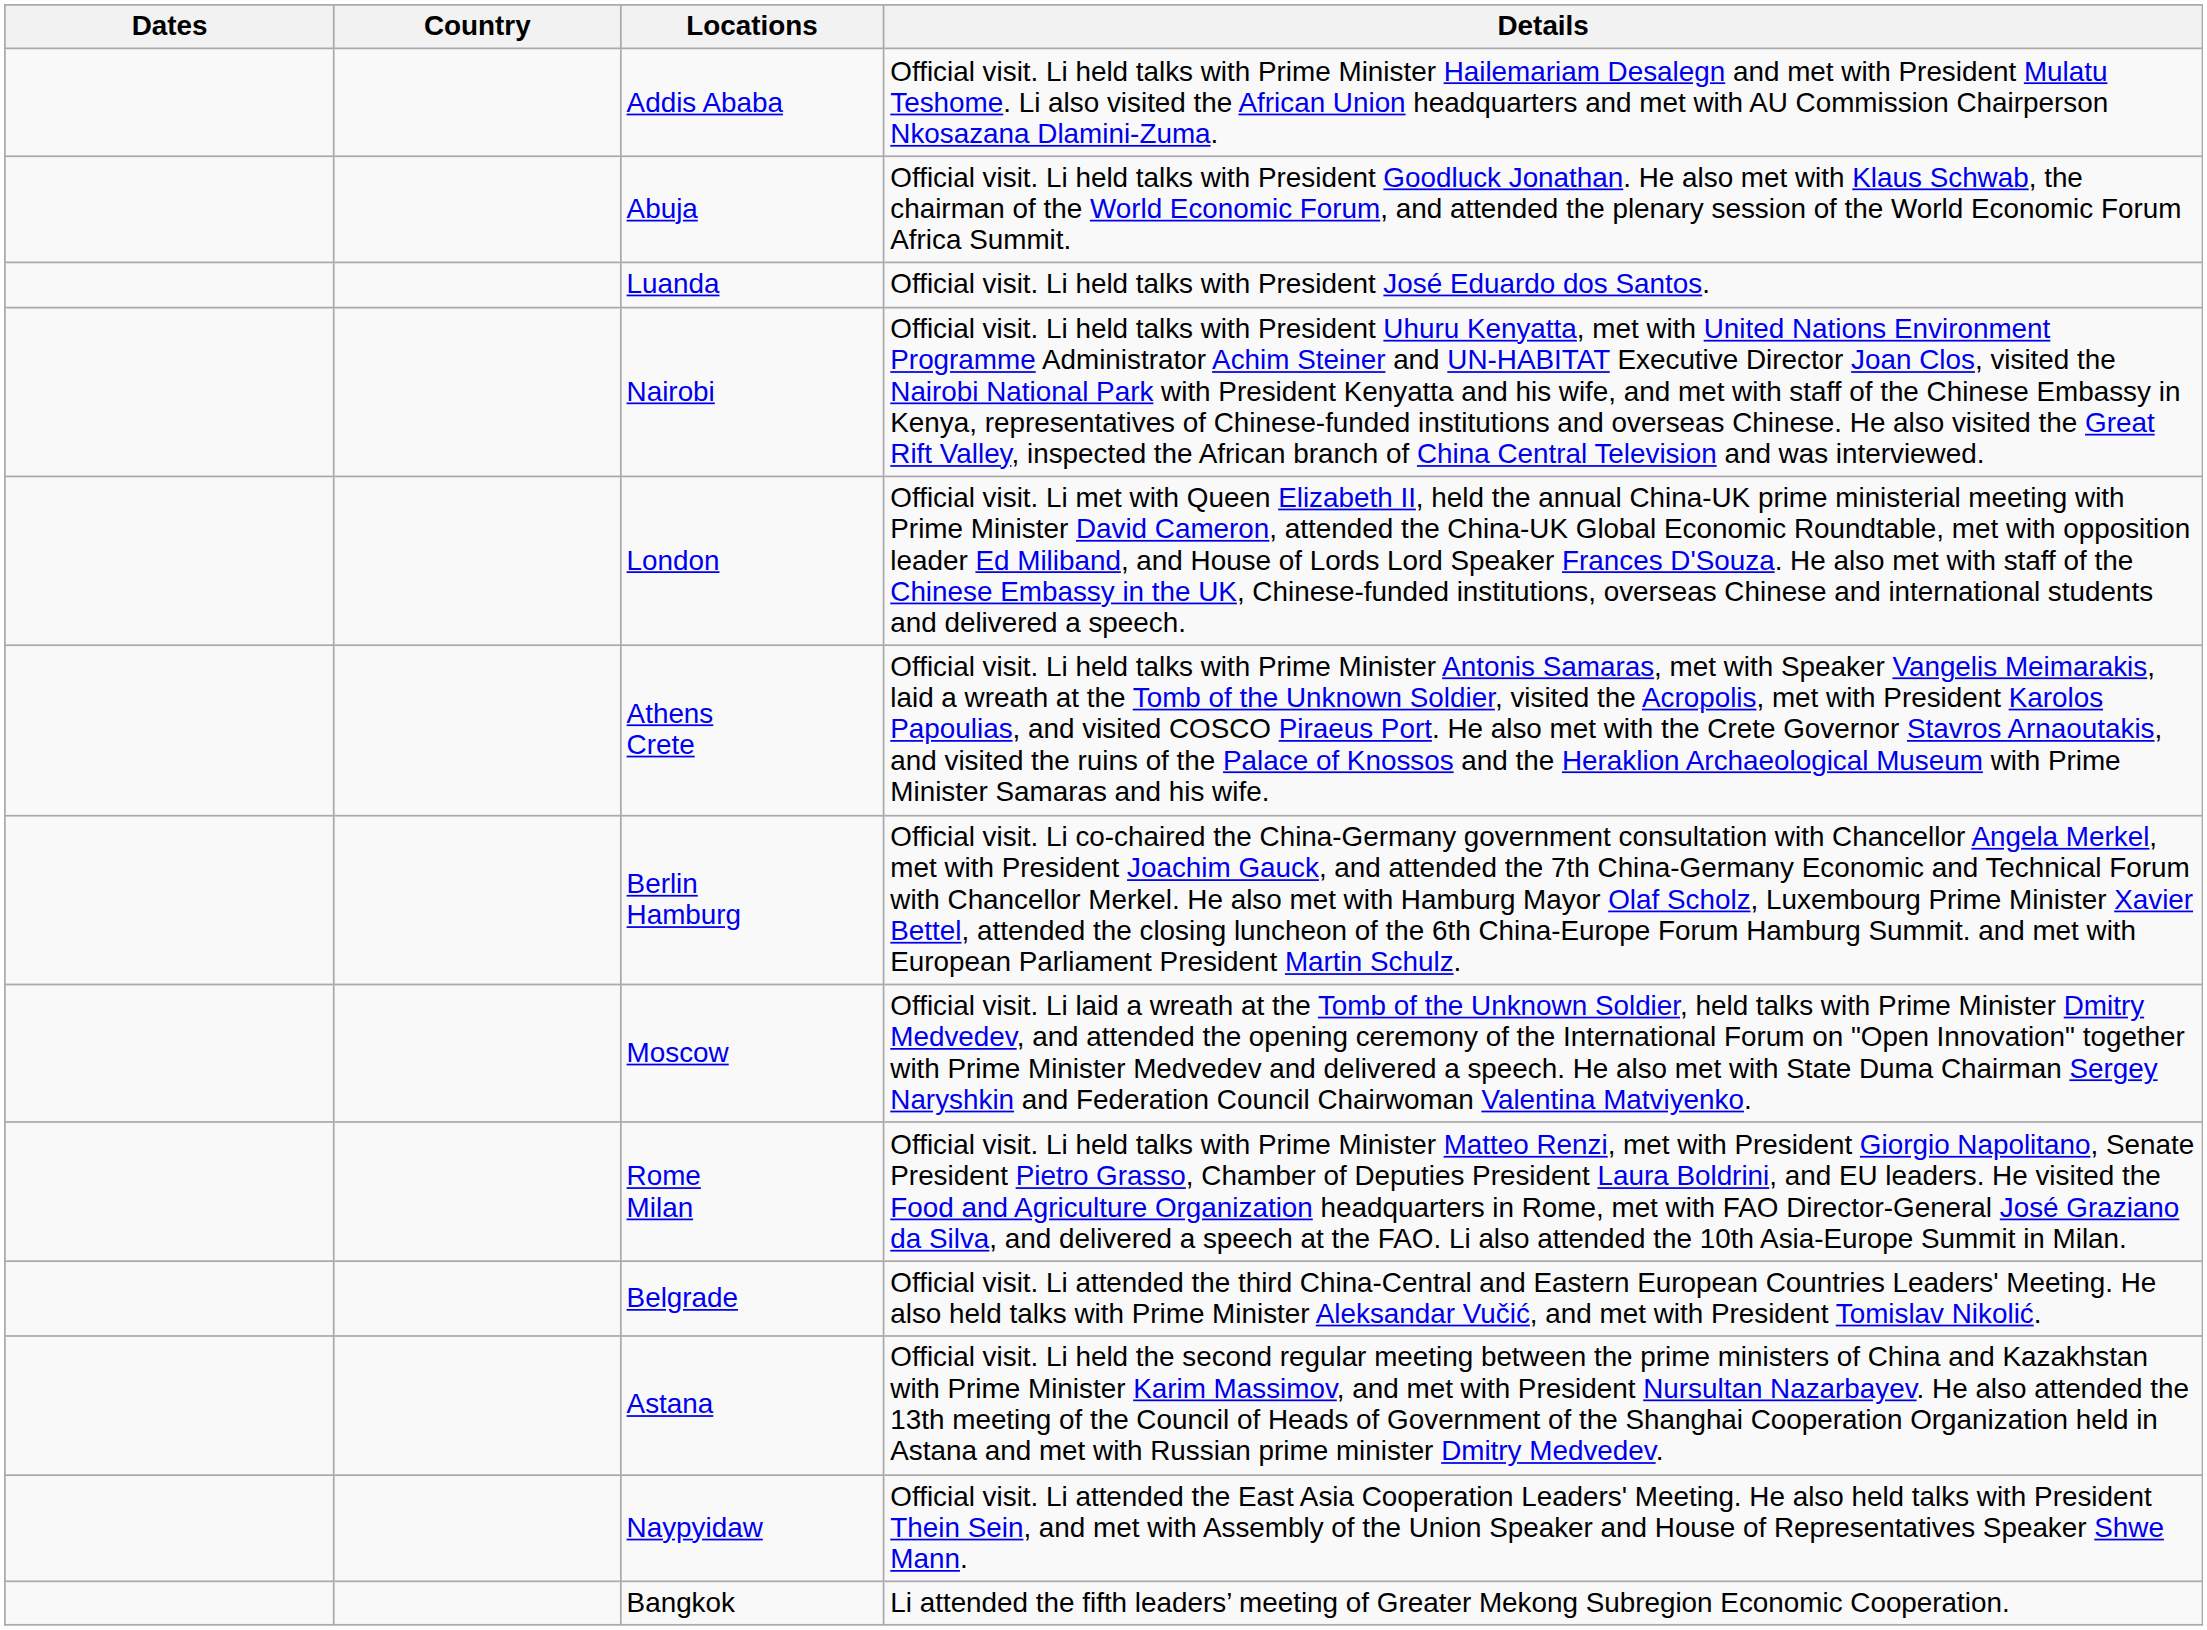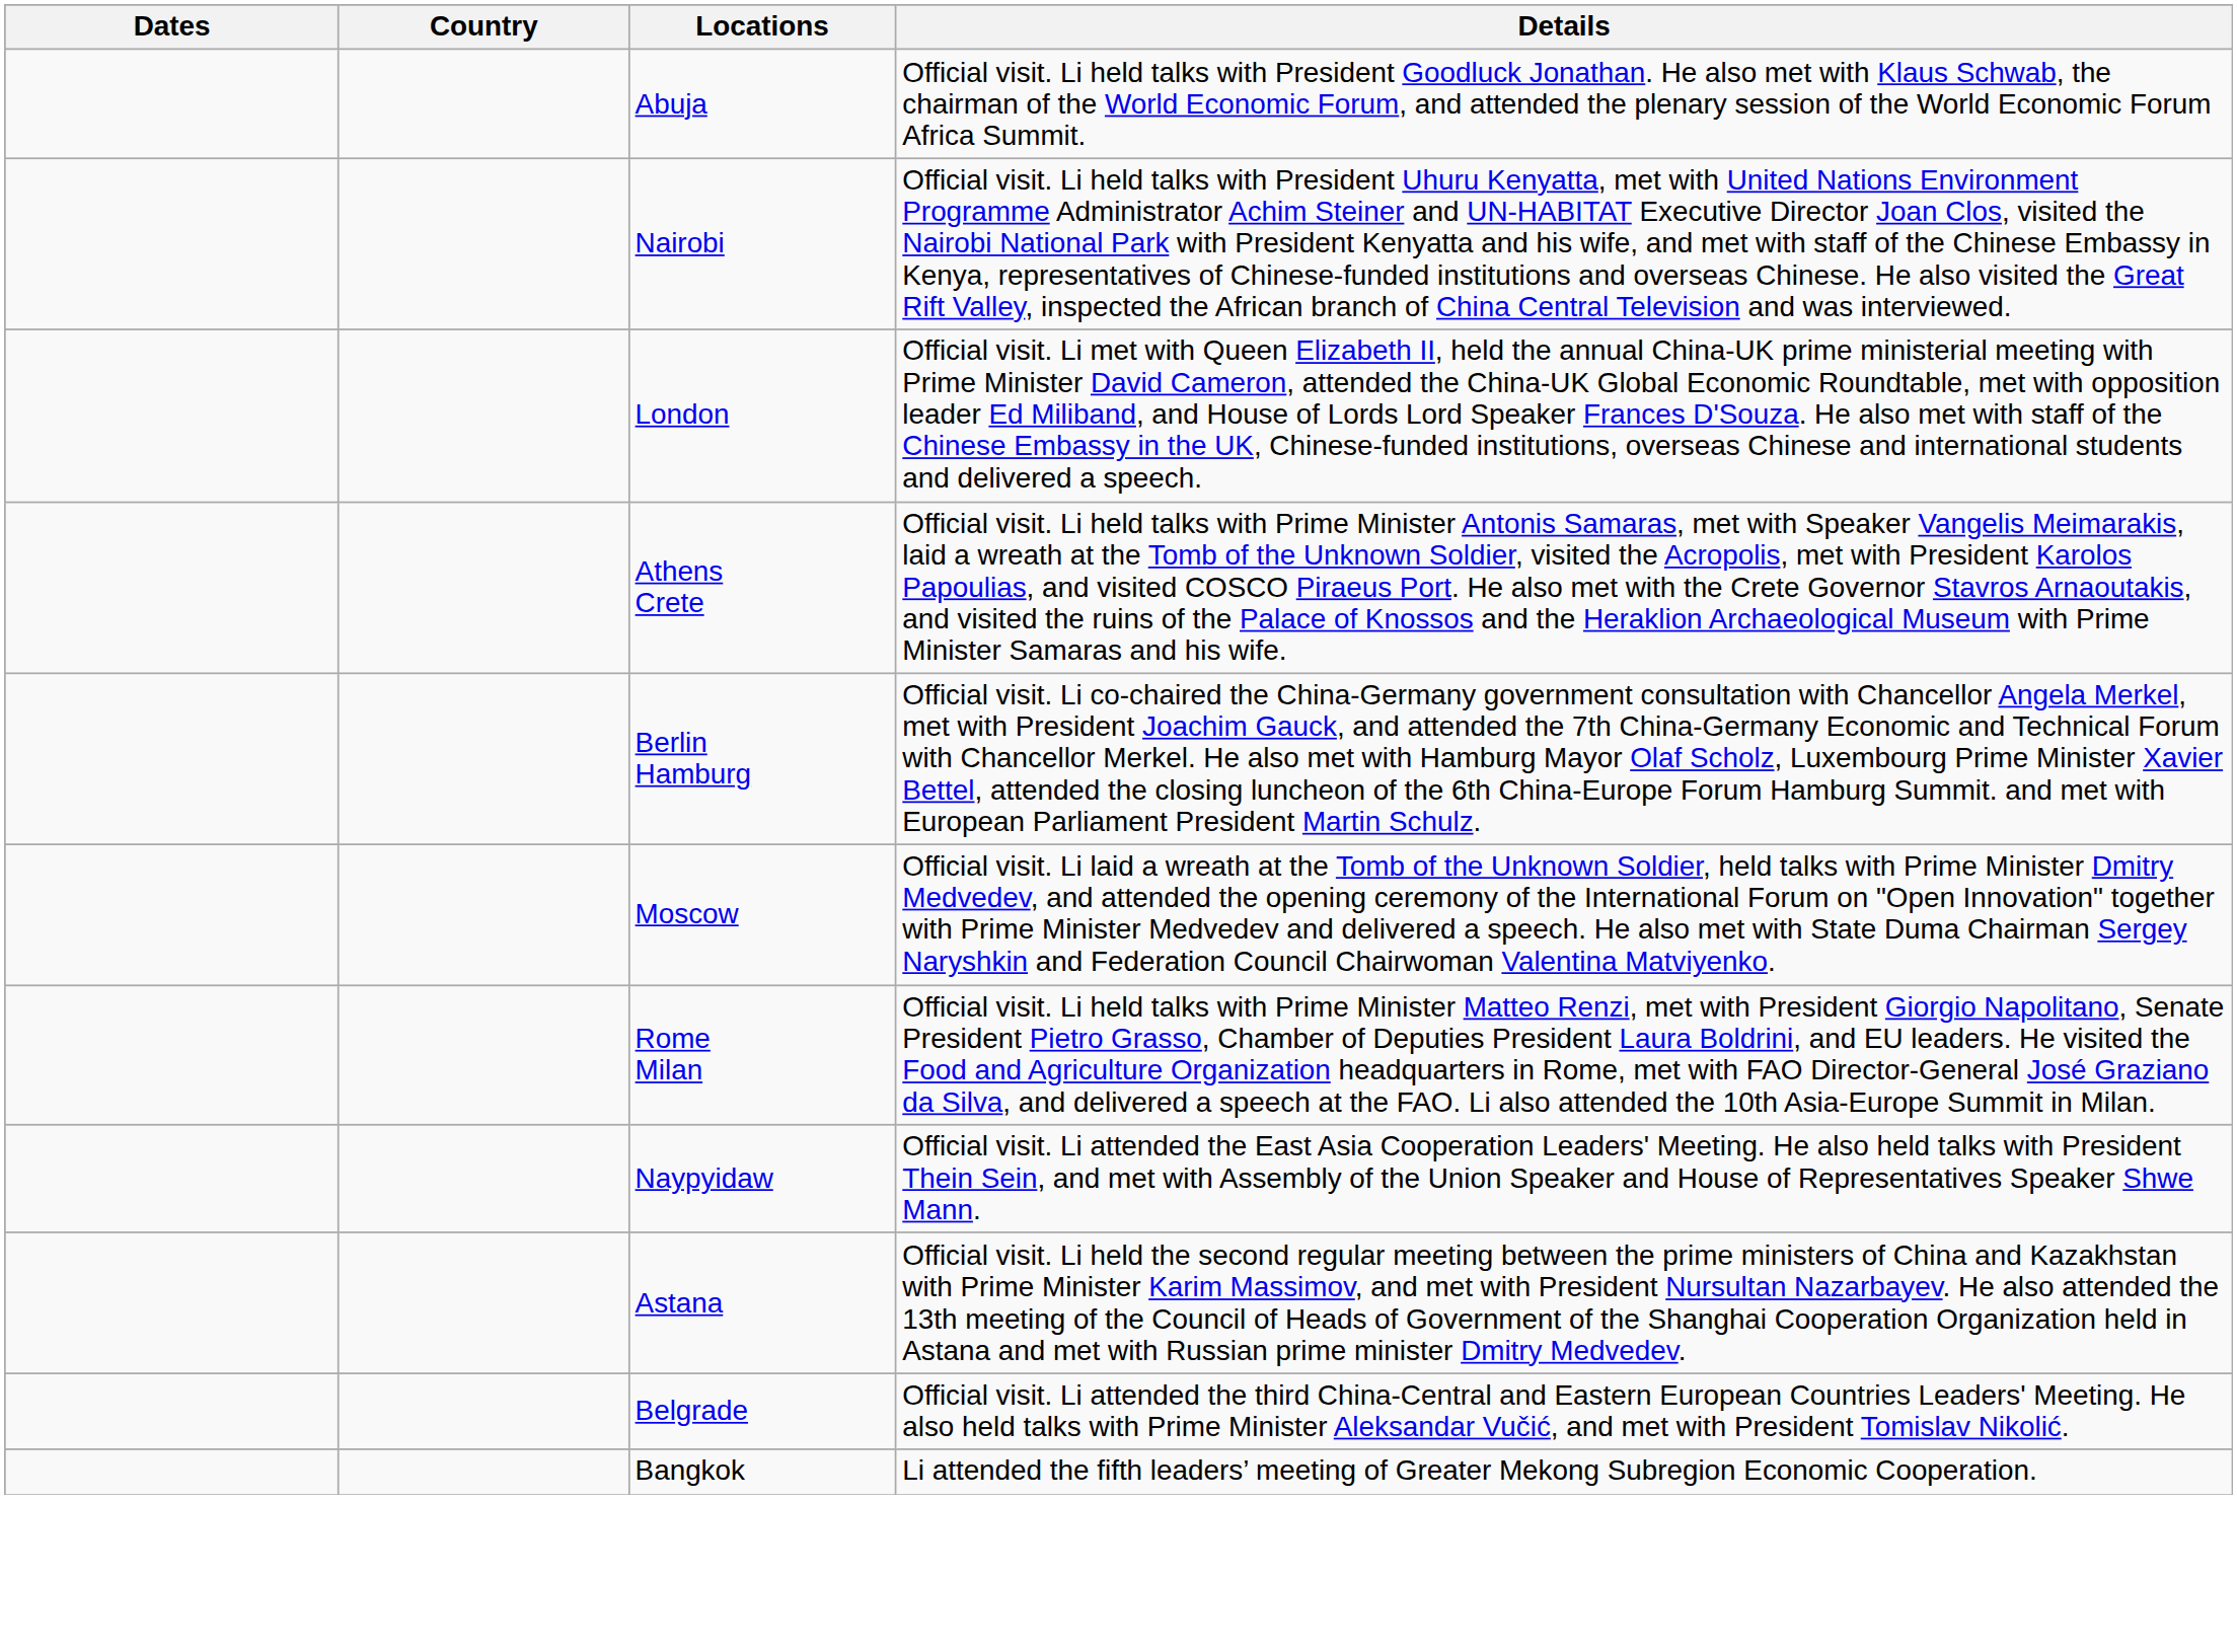 <table class="wikitable sortable" border="1" style="margin: 1em auto 1em auto">
 <tr>
 <th style="width: 15%;">Dates</th>
 <th style="width: 13%;">Country</th>
 <th style="width: 12%;">Locations</th>
 <th style="width: 60%;">Details</th>
 </tr>
 <tr>
 <td></td>
 <td></td>
-<td><a href='#'>Addis Ababa</a></td>
-<td>Official visit. Li held talks with Prime Minister <a href='#'>Hailemariam Desalegn</a> and met with President <a href='#'>Mulatu Teshome</a>. Li also visited the <a href='#'>African Union</a> headquarters and met with AU Commission Chairperson <a href='#'>Nkosazana Dlamini-Zuma</a>.</td>
-</tr>
-<tr>
-<td></td>
-<td></td>
 <td><a href='#'>Abuja</a></td>
 <td>Official visit. Li held talks with President <a href='#'>Goodluck Jonathan</a>. He also met with <a href='#'>Klaus Schwab</a>, the chairman of the <a href='#'>World Economic Forum</a>, and attended the plenary session of the World Economic Forum Africa Summit.</td>
-</tr>
-<tr>
-<td></td>
-<td></td>
-<td><a href='#'>Luanda</a></td>
-<td>Official visit. Li held talks with President <a href='#'>José Eduardo dos Santos</a>.</td>
 </tr>
 <tr>
 <td></td>
 <td></td>
 <td><a href='#'>Nairobi</a></td>
 <td>Official visit. Li held talks with President <a href='#'>Uhuru Kenyatta</a>, met with <a href='#'>United Nations Environment Programme</a> Administrator <a href='#'>Achim Steiner</a> and <a href='#'>UN-HABITAT</a> Executive Director <a href='#'>Joan Clos</a>, visited the <a href='#'>Nairobi National Park</a> with President Kenyatta and his wife, and met with staff of the Chinese Embassy in Kenya, representatives of Chinese-funded institutions and overseas Chinese. He also visited the <a href='#'>Great Rift Valley</a>, inspected the African branch of <a href='#'>China Central Television</a> and was interviewed.</td>
 </tr>
 <tr>
 <td></td>
 <td></td>
 <td><a href='#'>London</a></td>
 <td>Official visit. Li met with Queen <a href='#'>Elizabeth II</a>, held the annual China-UK prime ministerial meeting with Prime Minister <a href='#'>David Cameron</a>, attended the China-UK Global Economic Roundtable, met with opposition leader <a href='#'>Ed Miliband</a>, and House of Lords Lord Speaker <a href='#'>Frances D'Souza</a>. He also met with staff of the <a href='#'>Chinese Embassy in the UK</a>, Chinese-funded institutions, overseas Chinese and international students and delivered a speech.</td>
 </tr>
 <tr>
 <td></td>
 <td></td>
 <td><a href='#'>Athens</a><br><a href='#'>Crete</a></td>
 <td>Official visit. Li held talks with Prime Minister <a href='#'>Antonis Samaras</a>, met with Speaker <a href='#'>Vangelis Meimarakis</a>, laid a wreath at the <a href='#'>Tomb of the Unknown Soldier</a>, visited the <a href='#'>Acropolis</a>, met with President <a href='#'>Karolos Papoulias</a>, and visited COSCO <a href='#'>Piraeus Port</a>. He also met with the Crete Governor <a href='#'>Stavros Arnaoutakis</a>, and visited the ruins of the <a href='#'>Palace of Knossos</a> and the <a href='#'>Heraklion Archaeological Museum</a> with Prime Minister Samaras and his wife.</td>
 </tr>
 <tr>
 <td></td>
 <td></td>
 <td><a href='#'>Berlin</a><br><a href='#'>Hamburg</a></td>
 <td>Official visit. Li co-chaired the China-Germany government consultation with Chancellor <a href='#'>Angela Merkel</a>, met with President <a href='#'>Joachim Gauck</a>, and attended the 7th China-Germany Economic and Technical Forum with Chancellor Merkel. He also met with Hamburg Mayor <a href='#'>Olaf Scholz</a>, Luxembourg Prime Minister <a href='#'>Xavier Bettel</a>, attended the closing luncheon of the 6th China-Europe Forum Hamburg Summit. and met with European Parliament President <a href='#'>Martin Schulz</a>.</td>
 </tr>
 <tr>
 <td></td>
 <td></td>
 <td><a href='#'>Moscow</a></td>
 <td>Official visit. Li laid a wreath at the <a href='#'>Tomb of the Unknown Soldier</a>, held talks with Prime Minister <a href='#'>Dmitry Medvedev</a>, and attended the opening ceremony of the International Forum on "Open Innovation" together with Prime Minister Medvedev and delivered a speech. He also met with State Duma Chairman <a href='#'>Sergey Naryshkin</a> and Federation Council Chairwoman <a href='#'>Valentina Matviyenko</a>.</td>
 </tr>
 <tr>
 <td></td>
 <td></td>
 <td><a href='#'>Rome</a><br><a href='#'>Milan</a></td>
 <td>Official visit. Li held talks with Prime Minister <a href='#'>Matteo Renzi</a>, met with President <a href='#'>Giorgio Napolitano</a>, Senate President <a href='#'>Pietro Grasso</a>, Chamber of Deputies President <a href='#'>Laura Boldrini</a>, and EU leaders. He visited the <a href='#'>Food and Agriculture Organization</a> headquarters in Rome, met with FAO Director-General <a href='#'>José Graziano da Silva</a>, and delivered a speech at the FAO. Li also attended the 10th Asia-Europe Summit in Milan.</td>
 </tr>
 <tr>
 <td></td>
 <td></td>
-<td><a href='#'>Belgrade</a></td>
-<td>Official visit. Li attended the third China-Central and Eastern European Countries Leaders' Meeting. He also held talks with Prime Minister <a href='#'>Aleksandar Vučić</a>, and met with President <a href='#'>Tomislav Nikolić</a>.</td>
+<td><a href='#'>Naypyidaw</a></td>
+<td>Official visit. Li attended the East Asia Cooperation Leaders' Meeting. He also held talks with President <a href='#'>Thein Sein</a>, and met with Assembly of the Union Speaker and House of Representatives Speaker <a href='#'>Shwe Mann</a>.</td>
 </tr>
 <tr>
 <td></td>
 <td></td>
 <td><a href='#'>Astana</a></td>
 <td>Official visit. Li held the second regular meeting between the prime ministers of China and Kazakhstan with Prime Minister <a href='#'>Karim Massimov</a>, and met with President <a href='#'>Nursultan Nazarbayev</a>. He also attended the 13th meeting of the Council of Heads of Government of the Shanghai Cooperation Organization held in Astana and met with Russian prime minister <a href='#'>Dmitry Medvedev</a>.</td>
 </tr>
 <tr>
 <td></td>
 <td></td>
-<td><a href='#'>Naypyidaw</a></td>
-<td>Official visit. Li attended the East Asia Cooperation Leaders' Meeting. He also held talks with President <a href='#'>Thein Sein</a>, and met with Assembly of the Union Speaker and House of Representatives Speaker <a href='#'>Shwe Mann</a>.</td>
+<td><a href='#'>Belgrade</a></td>
+<td>Official visit. Li attended the third China-Central and Eastern European Countries Leaders' Meeting. He also held talks with Prime Minister <a href='#'>Aleksandar Vučić</a>, and met with President <a href='#'>Tomislav Nikolić</a>.</td>
 </tr>
 <tr>
 <td></td>
 <td></td>
 <td>Bangkok</td>
 <td>Li attended the fifth leaders’ meeting of Greater Mekong Subregion Economic Cooperation.</td>
 </tr>
 </table>
